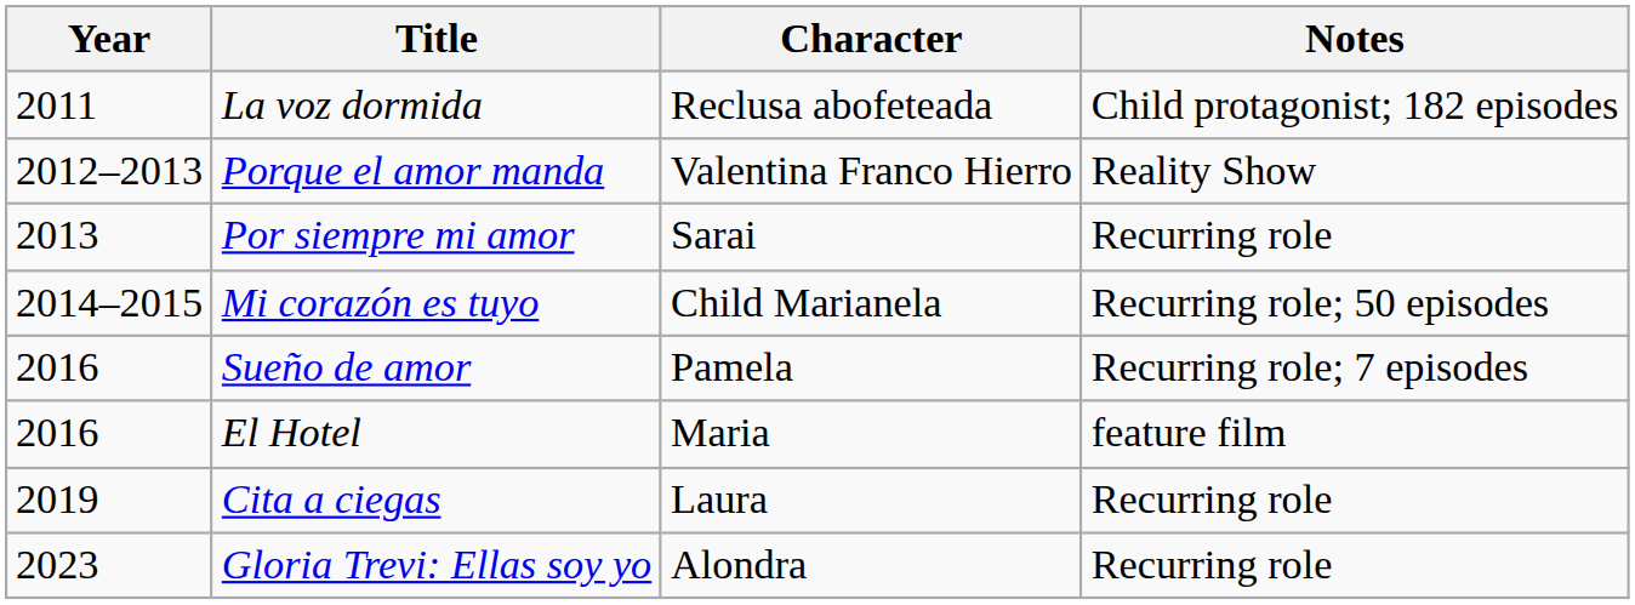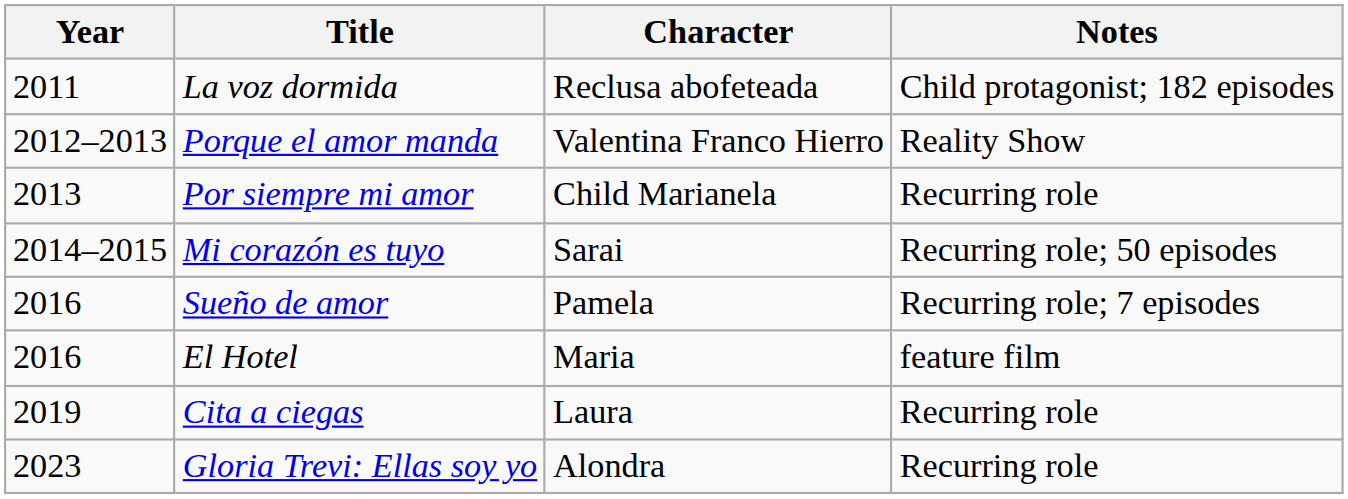 <table class="wikitable">
 <tr>
 <th>Year</th>
 <th>Title</th>
 <th>Character</th>
 <th>Notes</th>
 </tr>
 <tr>
 <td>2011</td>
 <td><em>La voz dormida</em></td>
 <td>Reclusa abofeteada</td>
 <td>Child protagonist; 182 episodes</td>
 </tr>
 <tr>
 <td>2012–2013</td>
 <td><em><a href='#'>Porque el amor manda</a></em></td>
 <td>Valentina Franco Hierro</td>
 <td>Reality Show</td>
 </tr>
 <tr>
 <td>2013</td>
 <td><em><a href='#'>Por siempre mi amor</a></em></td>
-<td>Sarai</td>
+<td>Child Marianela</td>
 <td>Recurring role</td>
 </tr>
 <tr>
 <td>2014–2015</td>
 <td><em><a href='#'>Mi corazón es tuyo</a></em></td>
-<td>Child Marianela</td>
+<td>Sarai</td>
 <td>Recurring role; 50 episodes</td>
 </tr>
 <tr>
 <td>2016</td>
 <td><em><a href='#'>Sueño de amor</a></em></td>
 <td>Pamela</td>
 <td>Recurring role; 7 episodes</td>
 </tr>
 <tr>
 <td>2016</td>
 <td><em>El Hotel</em></td>
 <td>Maria</td>
 <td>feature film</td>
 </tr>
 <tr>
 <td>2019</td>
 <td><em><a href='#'>Cita a ciegas</a></em></td>
 <td>Laura</td>
 <td>Recurring role</td>
 </tr>
 <tr>
 <td>2023</td>
 <td><em><a href='#'>Gloria Trevi: Ellas soy yo</a></em></td>
 <td>Alondra</td>
 <td>Recurring role</td>
 </tr>
 </table>
